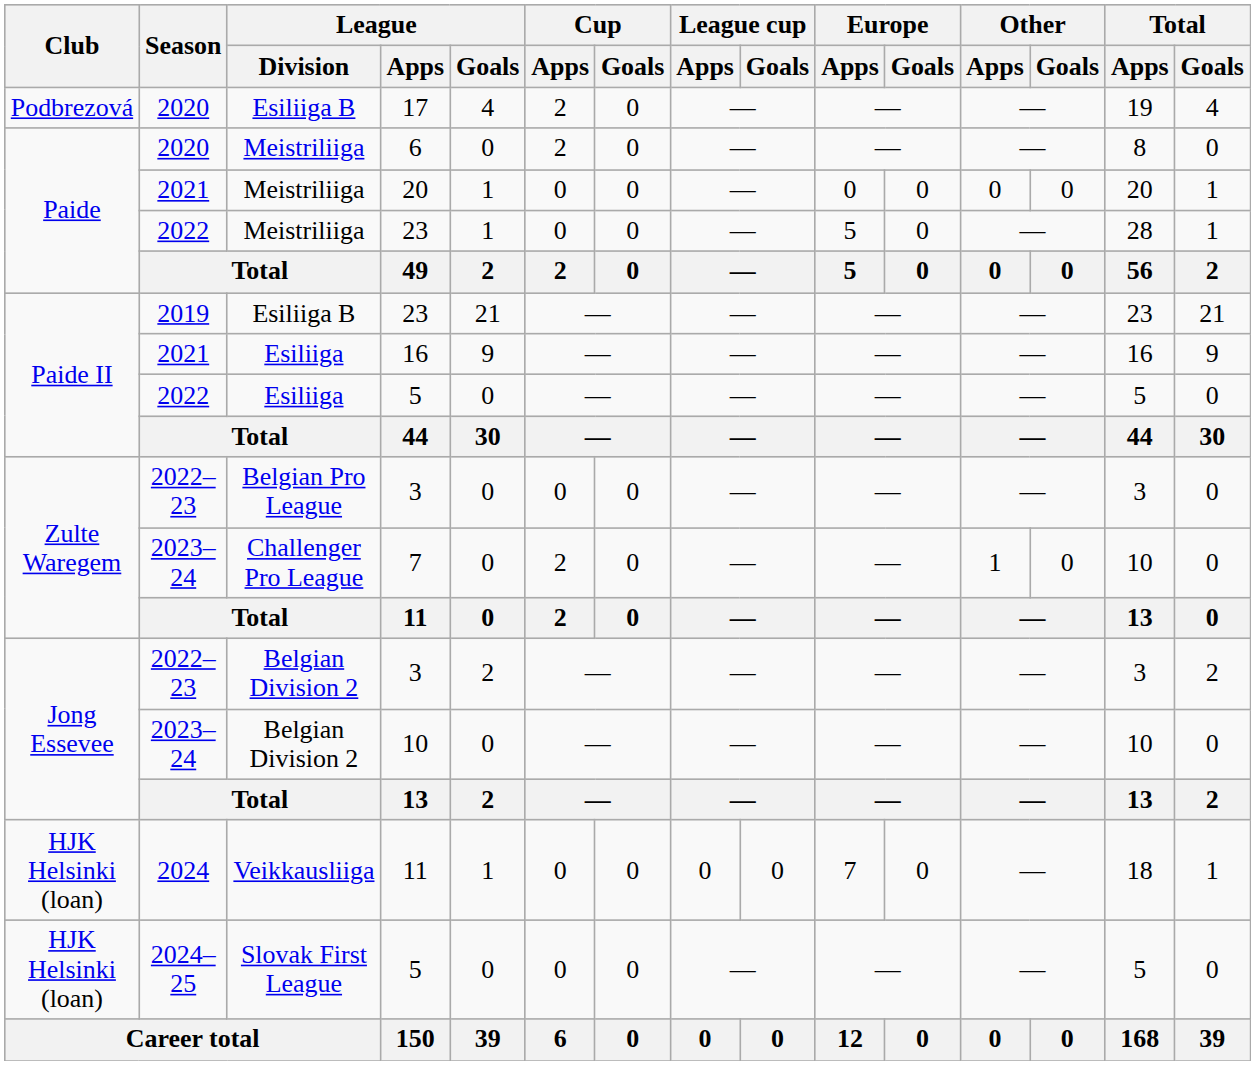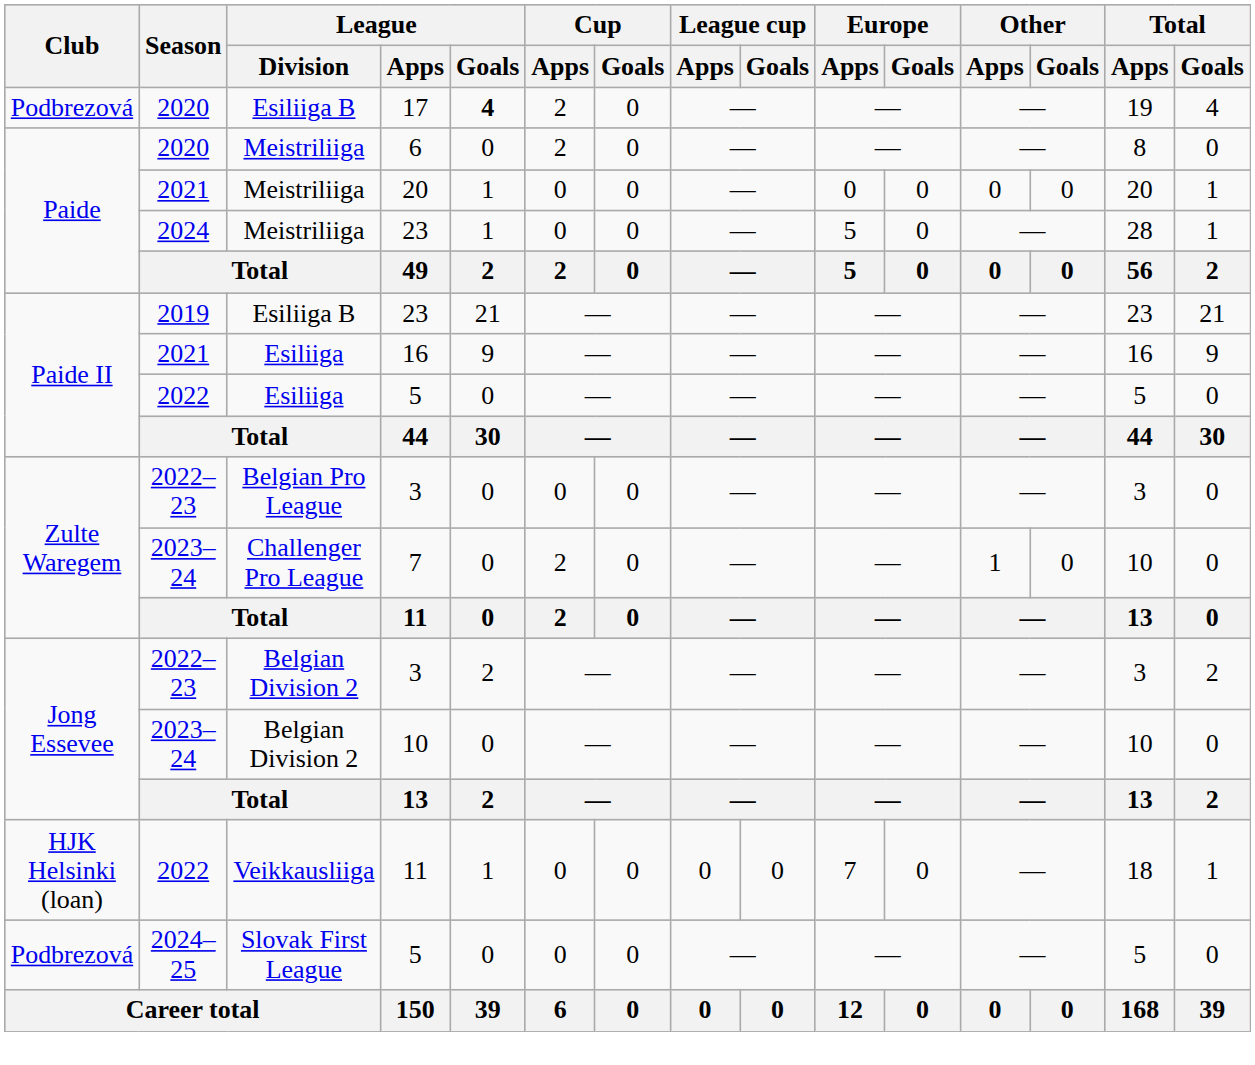 <table class="wikitable" style="text-align:center">
 <tr>
 <th rowspan="2">Club</th>
 <th rowspan="2">Season</th>
 <th colspan="3">League</th>
 <th colspan="2">Cup</th>
 <th colspan="2">League cup</th>
 <th colspan="2">Europe</th>
 <th colspan="2">Other</th>
 <th colspan="2">Total</th>
 </tr>
 <tr>
 <th>Division</th>
 <th>Apps</th>
 <th>Goals</th>
 <th>Apps</th>
 <th>Goals</th>
 <th>Apps</th>
 <th>Goals</th>
 <th>Apps</th>
 <th>Goals</th>
 <th>Apps</th>
 <th>Goals</th>
 <th>Apps</th>
 <th>Goals</th>
 </tr>
 <tr>
 <td><a href='#'>Podbrezová</a></td>
 <td><a href='#'>2020</a></td>
 <td><a href='#'>Esiliiga B</a></td>
 <td>17</td>
-<td>4</td>
+<td><strong>4</strong></td>
 <td>2</td>
 <td>0</td>
 <td colspan="2">—</td>
 <td colspan="2">—</td>
 <td colspan="2">—</td>
 <td>19</td>
 <td>4</td>
 </tr>
 <tr>
 <td rowspan="4"><a href='#'>Paide</a></td>
 <td><a href='#'>2020</a></td>
 <td><a href='#'>Meistriliiga</a></td>
 <td>6</td>
 <td>0</td>
 <td>2</td>
 <td>0</td>
 <td colspan="2">—</td>
 <td colspan="2">—</td>
 <td colspan="2">—</td>
 <td>8</td>
 <td>0</td>
 </tr>
 <tr>
 <td><a href='#'>2021</a></td>
 <td>Meistriliiga</td>
 <td>20</td>
 <td>1</td>
 <td>0</td>
 <td>0</td>
 <td colspan="2">—</td>
 <td>0</td>
 <td>0</td>
 <td>0</td>
 <td>0</td>
 <td>20</td>
 <td>1</td>
 </tr>
 <tr>
-<td><a href='#'>2022</a></td>
+<td><a href='#'>2024</a></td>
 <td>Meistriliiga</td>
 <td>23</td>
 <td>1</td>
 <td>0</td>
 <td>0</td>
 <td colspan="2">—</td>
 <td>5</td>
 <td>0</td>
 <td colspan="2">—</td>
 <td>28</td>
 <td>1</td>
 </tr>
 <tr>
 <th colspan="2">Total</th>
 <th>49</th>
 <th>2</th>
 <th>2</th>
 <th>0</th>
 <th colspan="2">—</th>
 <th>5</th>
 <th>0</th>
 <th>0</th>
 <th>0</th>
 <th>56</th>
 <th>2</th>
 </tr>
 <tr>
 <td rowspan="4"><a href='#'>Paide II</a></td>
 <td><a href='#'>2019</a></td>
 <td>Esiliiga B</td>
 <td>23</td>
 <td>21</td>
 <td colspan="2">—</td>
 <td colspan="2">—</td>
 <td colspan="2">—</td>
 <td colspan="2">—</td>
 <td>23</td>
 <td>21</td>
 </tr>
 <tr>
 <td><a href='#'>2021</a></td>
 <td><a href='#'>Esiliiga</a></td>
 <td>16</td>
 <td>9</td>
 <td colspan="2">—</td>
 <td colspan="2">—</td>
 <td colspan="2">—</td>
 <td colspan="2">—</td>
 <td>16</td>
 <td>9</td>
 </tr>
 <tr>
 <td><a href='#'>2022</a></td>
 <td><a href='#'>Esiliiga</a></td>
 <td>5</td>
 <td>0</td>
 <td colspan="2">—</td>
 <td colspan="2">—</td>
 <td colspan="2">—</td>
 <td colspan="2">—</td>
 <td>5</td>
 <td>0</td>
 </tr>
 <tr>
 <th colspan="2">Total</th>
 <th>44</th>
 <th>30</th>
 <th colspan="2">—</th>
 <th colspan="2">—</th>
 <th colspan="2">—</th>
 <th colspan="2">—</th>
 <th>44</th>
 <th>30</th>
 </tr>
 <tr>
 <td rowspan="3"><a href='#'>Zulte Waregem</a></td>
 <td><a href='#'>2022–23</a></td>
 <td><a href='#'>Belgian Pro League</a></td>
 <td>3</td>
 <td>0</td>
 <td>0</td>
 <td>0</td>
 <td colspan="2">—</td>
 <td colspan="2">—</td>
 <td colspan="2">—</td>
 <td>3</td>
 <td>0</td>
 </tr>
 <tr>
 <td><a href='#'>2023–24</a></td>
 <td><a href='#'>Challenger Pro League</a></td>
 <td>7</td>
 <td>0</td>
 <td>2</td>
 <td>0</td>
 <td colspan="2">—</td>
 <td colspan="2">—</td>
 <td>1</td>
 <td>0</td>
 <td>10</td>
 <td>0</td>
 </tr>
 <tr>
 <th colspan="2">Total</th>
 <th>11</th>
 <th>0</th>
 <th>2</th>
 <th>0</th>
 <th colspan="2">—</th>
 <th colspan="2">—</th>
 <th colspan="2">—</th>
 <th>13</th>
 <th>0</th>
 </tr>
 <tr>
 <td rowspan="3"><a href='#'>Jong Essevee</a></td>
 <td><a href='#'>2022–23</a></td>
 <td><a href='#'>Belgian Division 2</a></td>
 <td>3</td>
 <td>2</td>
 <td colspan="2">—</td>
 <td colspan="2">—</td>
 <td colspan="2">—</td>
 <td colspan="2">—</td>
 <td>3</td>
 <td>2</td>
 </tr>
 <tr>
 <td><a href='#'>2023–24</a></td>
 <td>Belgian Division 2</td>
 <td>10</td>
 <td>0</td>
 <td colspan="2">—</td>
 <td colspan="2">—</td>
 <td colspan="2">—</td>
 <td colspan="2">—</td>
 <td>10</td>
 <td>0</td>
 </tr>
 <tr>
 <th colspan="2">Total</th>
 <th>13</th>
 <th>2</th>
 <th colspan="2">—</th>
 <th colspan="2">—</th>
 <th colspan="2">—</th>
 <th colspan="2">—</th>
 <th>13</th>
 <th>2</th>
 </tr>
 <tr>
 <td><a href='#'>HJK Helsinki</a> (loan)</td>
-<td><a href='#'>2024</a></td>
+<td><a href='#'>2022</a></td>
 <td><a href='#'>Veikkausliiga</a></td>
 <td>11</td>
 <td>1</td>
 <td>0</td>
 <td>0</td>
 <td>0</td>
 <td>0</td>
 <td>7</td>
 <td>0</td>
 <td colspan="2">—</td>
 <td>18</td>
 <td>1</td>
 </tr>
 <tr>
-<td><a href='#'>HJK Helsinki</a> (loan)</td>
+<td><a href='#'>Podbrezová</a></td>
 <td><a href='#'>2024–25</a></td>
 <td><a href='#'>Slovak First League</a></td>
 <td>5</td>
 <td>0</td>
 <td>0</td>
 <td>0</td>
 <td colspan="2">—</td>
 <td colspan="2">—</td>
 <td colspan="2">—</td>
 <td>5</td>
 <td>0</td>
 </tr>
 <tr>
 <th colspan="3">Career total</th>
 <th>150</th>
 <th>39</th>
 <th>6</th>
 <th>0</th>
 <th>0</th>
 <th>0</th>
 <th>12</th>
 <th>0</th>
 <th>0</th>
 <th>0</th>
 <th>168</th>
 <th>39</th>
 </tr>
 </table>
